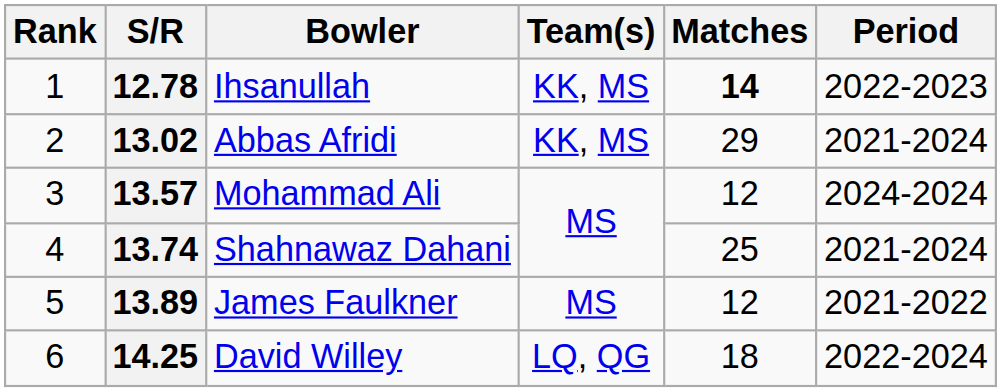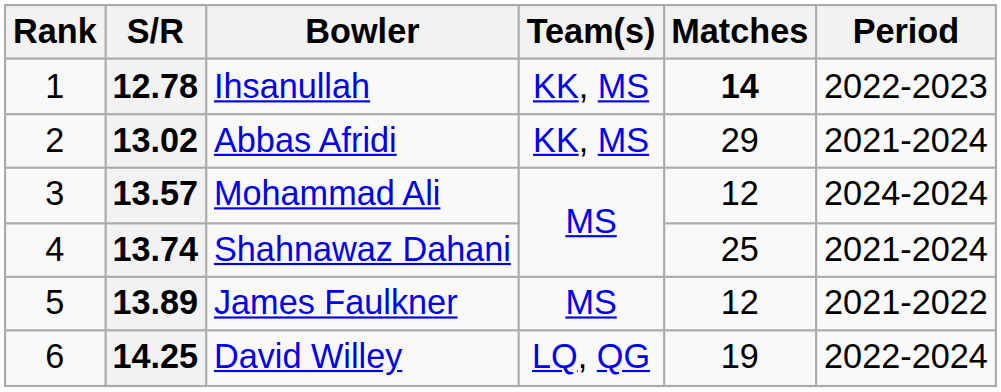 <table class="wikitable" style="text-align:center;">
 <tr>
 <th>Rank</th>
 <th>S/R</th>
 <th>Bowler</th>
 <th>Team(s)</th>
 <th>Matches</th>
 <th>Period</th>
 </tr>
 <tr>
 <td>1</td>
 <th>12.78</th>
 <td style="text-align:left"><a href='#'>Ihsanullah</a></td>
 <td><a href='#'>KK</a>, <a href='#'>MS</a></td>
 <td><strong>14</strong></td>
 <td>2022-2023</td>
 </tr>
 <tr>
 <td>2</td>
 <th>13.02</th>
 <td style="text-align:left"><a href='#'>Abbas Afridi</a></td>
 <td><a href='#'>KK</a>, <a href='#'>MS</a></td>
 <td>29</td>
 <td>2021-2024</td>
 </tr>
 <tr>
 <td>3</td>
 <th>13.57</th>
 <td style="text-align:left"><a href='#'>Mohammad Ali</a></td>
 <td rowspan="2"><a href='#'>MS</a></td>
 <td>12</td>
 <td>2024-2024</td>
 </tr>
 <tr>
 <td>4</td>
 <th>13.74</th>
 <td style="text-align:left"><a href='#'>Shahnawaz Dahani</a></td>
 <td>25</td>
 <td>2021-2024</td>
 </tr>
 <tr>
 <td>5</td>
 <th>13.89</th>
 <td style="text-align:left"><a href='#'>James Faulkner</a></td>
 <td><a href='#'>MS</a></td>
 <td>12</td>
 <td>2021-2022</td>
 </tr>
 <tr>
 <td>6</td>
 <th>14.25</th>
 <td style="text-align:left"><a href='#'>David Willey</a></td>
 <td><a href='#'>LQ</a>, <a href='#'>QG</a></td>
-<td>18</td>
+<td>19</td>
 <td>2022-2024</td>
 </tr>
 </table>
